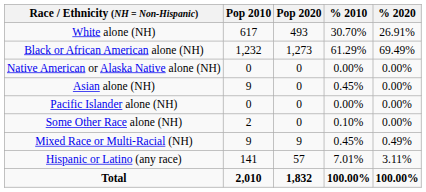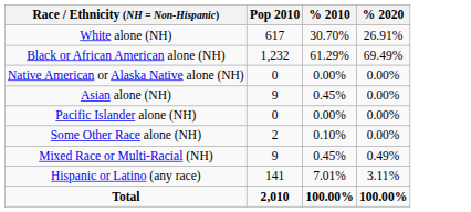 <table class="wikitable" style="text-align:center;">
 <tr>
 <th>Race / Ethnicity <small>(<em>NH = Non-Hispanic</em>)</small></th>
 <th>Pop 2010</th>
-<th>Pop 2020</th>
 <th>% 2010</th>
 <th>% 2020</th>
 </tr>
 <tr>
 <td><a href='#'>White</a> alone (NH)</td>
 <td>617</td>
-<td>493</td>
 <td>30.70%</td>
 <td>26.91%</td>
 </tr>
 <tr>
 <td><a href='#'>Black or African American</a> alone (NH)</td>
 <td>1,232</td>
-<td>1,273</td>
 <td>61.29%</td>
 <td>69.49%</td>
 </tr>
 <tr>
 <td><a href='#'>Native American</a> or <a href='#'>Alaska Native</a> alone (NH)</td>
-<td>0</td>
 <td>0</td>
 <td>0.00%</td>
 <td>0.00%</td>
 </tr>
 <tr>
 <td><a href='#'>Asian</a> alone (NH)</td>
 <td>9</td>
-<td>0</td>
 <td>0.45%</td>
 <td>0.00%</td>
 </tr>
 <tr>
 <td><a href='#'>Pacific Islander</a> alone (NH)</td>
-<td>0</td>
 <td>0</td>
 <td>0.00%</td>
 <td>0.00%</td>
 </tr>
 <tr>
 <td><a href='#'>Some Other Race</a> alone (NH)</td>
 <td>2</td>
-<td>0</td>
 <td>0.10%</td>
 <td>0.00%</td>
 </tr>
 <tr>
 <td><a href='#'>Mixed Race or Multi-Racial</a> (NH)</td>
-<td>9</td>
 <td>9</td>
 <td>0.45%</td>
 <td>0.49%</td>
 </tr>
 <tr>
 <td><a href='#'>Hispanic or Latino</a> (any race)</td>
 <td>141</td>
-<td>57</td>
 <td>7.01%</td>
 <td>3.11%</td>
 </tr>
 <tr>
 <td><strong>Total</strong></td>
 <td><strong>2,010</strong></td>
-<td><strong>1,832</strong></td>
 <td><strong>100.00%</strong></td>
 <td><strong>100.00%</strong></td>
 </tr>
 </table>
